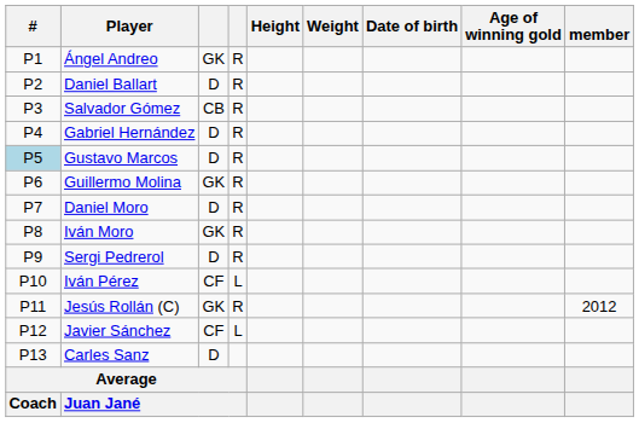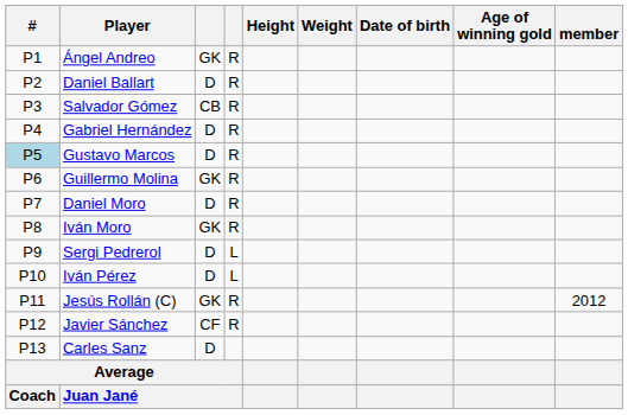 <table class="wikitable sortable" style="text-align: center; font-size: 85%; margin-left: 1em;">
 <tr>
 <th>#</th>
 <th>Player</th>
 <th></th>
 <th></th>
 <th>Height</th>
 <th>Weight</th>
 <th>Date of birth</th>
 <th>Age of<br>winning gold</th>
 <th><br>member</th>
 </tr>
 <tr>
 <td>P1</td>
 <td style="text-align: left;" data-sort-value="Andreo, Ángel"><a href='#'>Ángel Andreo</a></td>
 <td>GK</td>
 <td>R</td>
 <td style="text-align: left;"></td>
 <td style="text-align: right;"></td>
 <td style="text-align: right;"></td>
 <td style="text-align: left;"></td>
 <td></td>
 </tr>
 <tr>
 <td>P2</td>
 <td style="text-align: left;" data-sort-value="Ballart, Daniel"><a href='#'>Daniel Ballart</a></td>
 <td>D</td>
 <td>R</td>
 <td style="text-align: left;"></td>
 <td style="text-align: right;"></td>
 <td style="text-align: right;"></td>
 <td style="text-align: left;"></td>
 <td></td>
 </tr>
 <tr>
 <td>P3</td>
 <td style="text-align: left;" data-sort-value="Gómez, Salvador"><a href='#'>Salvador Gómez</a></td>
 <td>CB</td>
 <td>R</td>
 <td style="text-align: left;"></td>
 <td style="text-align: right;"></td>
 <td style="text-align: right;"></td>
 <td style="text-align: left;"></td>
 <td></td>
 </tr>
 <tr>
 <td>P4</td>
 <td style="text-align: left;" data-sort-value="Hernández, Gabriel"><a href='#'>Gabriel Hernández</a></td>
 <td>D</td>
 <td>R</td>
 <td style="text-align: left;"></td>
 <td style="text-align: right;"></td>
 <td style="text-align: right;"></td>
 <td style="text-align: left;"></td>
 <td></td>
 </tr>
 <tr>
 <td style="background: lightblue;">P5</td>
 <td style="text-align: left;" data-sort-value="Marcos, Gustavo"><a href='#'>Gustavo Marcos</a></td>
 <td>D</td>
 <td>R</td>
 <td style="text-align: left;"></td>
 <td style="text-align: right;"></td>
 <td style="text-align: right;"></td>
 <td style="text-align: left;"></td>
 <td></td>
 </tr>
 <tr>
 <td>P6</td>
 <td style="text-align: left;" data-sort-value="Molina, Guillermo"><a href='#'>Guillermo Molina</a></td>
 <td>GK</td>
 <td>R</td>
 <td style="text-align: left;"></td>
 <td style="text-align: right;"></td>
 <td style="text-align: right;"></td>
 <td style="text-align: left;"></td>
 <td></td>
 </tr>
 <tr>
 <td>P7</td>
 <td style="text-align: left;" data-sort-value="Moro, Daniel"><a href='#'>Daniel Moro</a></td>
 <td>D</td>
 <td>R</td>
 <td style="text-align: left;"></td>
 <td style="text-align: right;"></td>
 <td style="text-align: right;"></td>
 <td style="text-align: left;"></td>
 <td></td>
 </tr>
 <tr>
 <td>P8</td>
 <td style="text-align: left;" data-sort-value="Moro, Iván"><a href='#'>Iván Moro</a></td>
 <td>GK</td>
 <td>R</td>
 <td style="text-align: left;"></td>
 <td style="text-align: right;"></td>
 <td style="text-align: right;"></td>
 <td style="text-align: left;"></td>
 <td></td>
 </tr>
 <tr>
 <td>P9</td>
 <td style="text-align: left;" data-sort-value="Pedrerol, Sergi"><a href='#'>Sergi Pedrerol</a></td>
 <td>D</td>
-<td>R</td>
+<td>L</td>
 <td style="text-align: left;"></td>
 <td style="text-align: right;"></td>
 <td style="text-align: right;"></td>
 <td style="text-align: left;"></td>
 <td></td>
 </tr>
 <tr>
 <td>P10</td>
 <td style="text-align: left;" data-sort-value="Pérez, Iván"><a href='#'>Iván Pérez</a></td>
-<td>CF</td>
+<td>D</td>
 <td>L</td>
 <td style="text-align: left;"></td>
 <td style="text-align: right;"></td>
 <td style="text-align: right;"></td>
 <td style="text-align: left;"></td>
 <td></td>
 </tr>
 <tr>
 <td>P11</td>
 <td style="text-align: left;" data-sort-value="Rollán, Jesús"><a href='#'>Jesús Rollán</a> (C)</td>
 <td>GK</td>
 <td>R</td>
 <td style="text-align: left;"></td>
 <td style="text-align: right;"></td>
 <td style="text-align: right;"></td>
 <td style="text-align: left;"></td>
 <td>2012</td>
 </tr>
 <tr>
 <td>P12</td>
 <td style="text-align: left;" data-sort-value="Sánchez, Javier"><a href='#'>Javier Sánchez</a></td>
 <td>CF</td>
-<td>L</td>
+<td>R</td>
 <td style="text-align: left;"></td>
 <td style="text-align: right;"></td>
 <td style="text-align: right;"></td>
 <td style="text-align: left;"></td>
 <td></td>
 </tr>
 <tr>
 <td>P13</td>
 <td style="text-align: left;" data-sort-value="Sanz, Carles"><a href='#'>Carles Sanz</a></td>
 <td>D</td>
 <td></td>
 <td style="text-align: left;"></td>
 <td style="text-align: right;"></td>
 <td style="text-align: right;"></td>
 <td style="text-align: left;"></td>
 <td></td>
 </tr>
 <tr>
 <th colspan="4">Average</th>
 <th style="text-align: left;"></th>
 <th style="text-align: right;"></th>
 <th style="text-align: right;"></th>
 <th style="text-align: left;"></th>
 <th></th>
 </tr>
 <tr>
 <th>Coach</th>
 <th colspan="3" style="text-align: left;"><a href='#'>Juan Jané</a></th>
 <th></th>
 <th></th>
 <th style="text-align: right;"></th>
 <th style="text-align: left;"></th>
 <th></th>
 </tr>
 </table>
